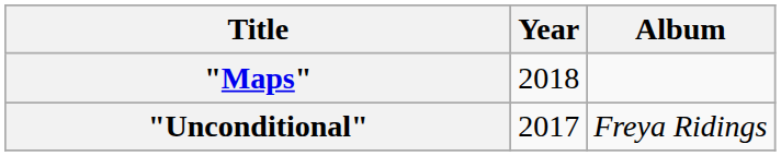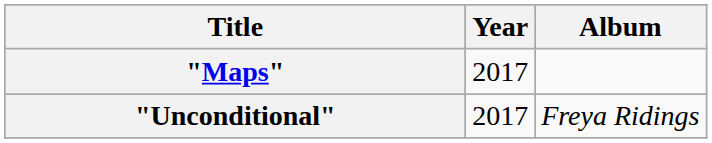 <table class="wikitable plainrowheaders" style="text-align:center;">
 <tr>
 <th scope="col" style="width:16em;">Title</th>
 <th scope="col" style="width:1em;">Year</th>
 <th scope="col">Album</th>
 </tr>
 <tr>
 <th scope="row">"<a href='#'>Maps</a>"</th>
-<td>2018</td>
+<td>2017</td>
 <td></td>
 </tr>
 <tr>
 <th scope="row">"Unconditional"</th>
 <td>2017</td>
 <td><em>Freya Ridings</em></td>
 </tr>
 </table>
